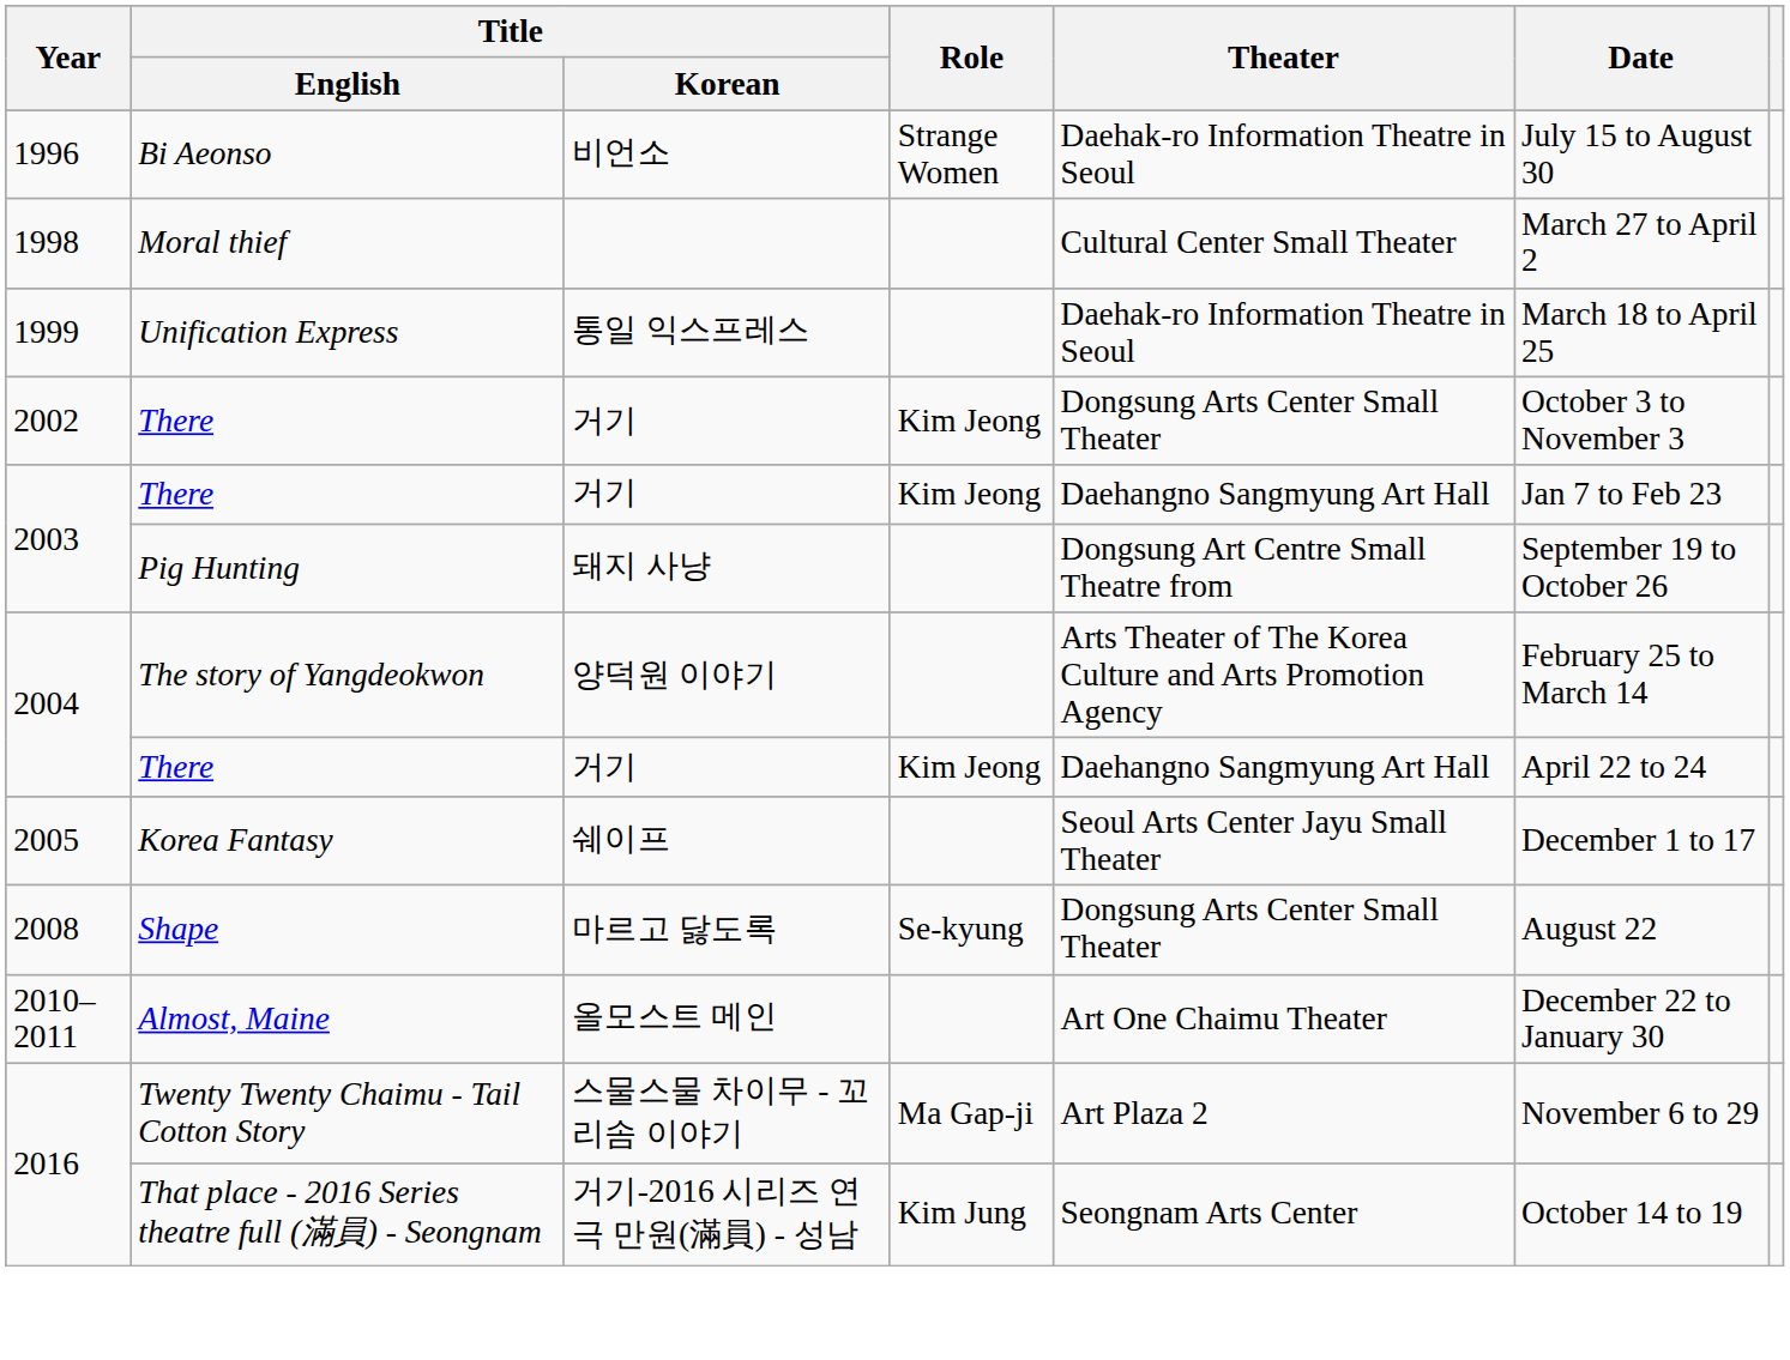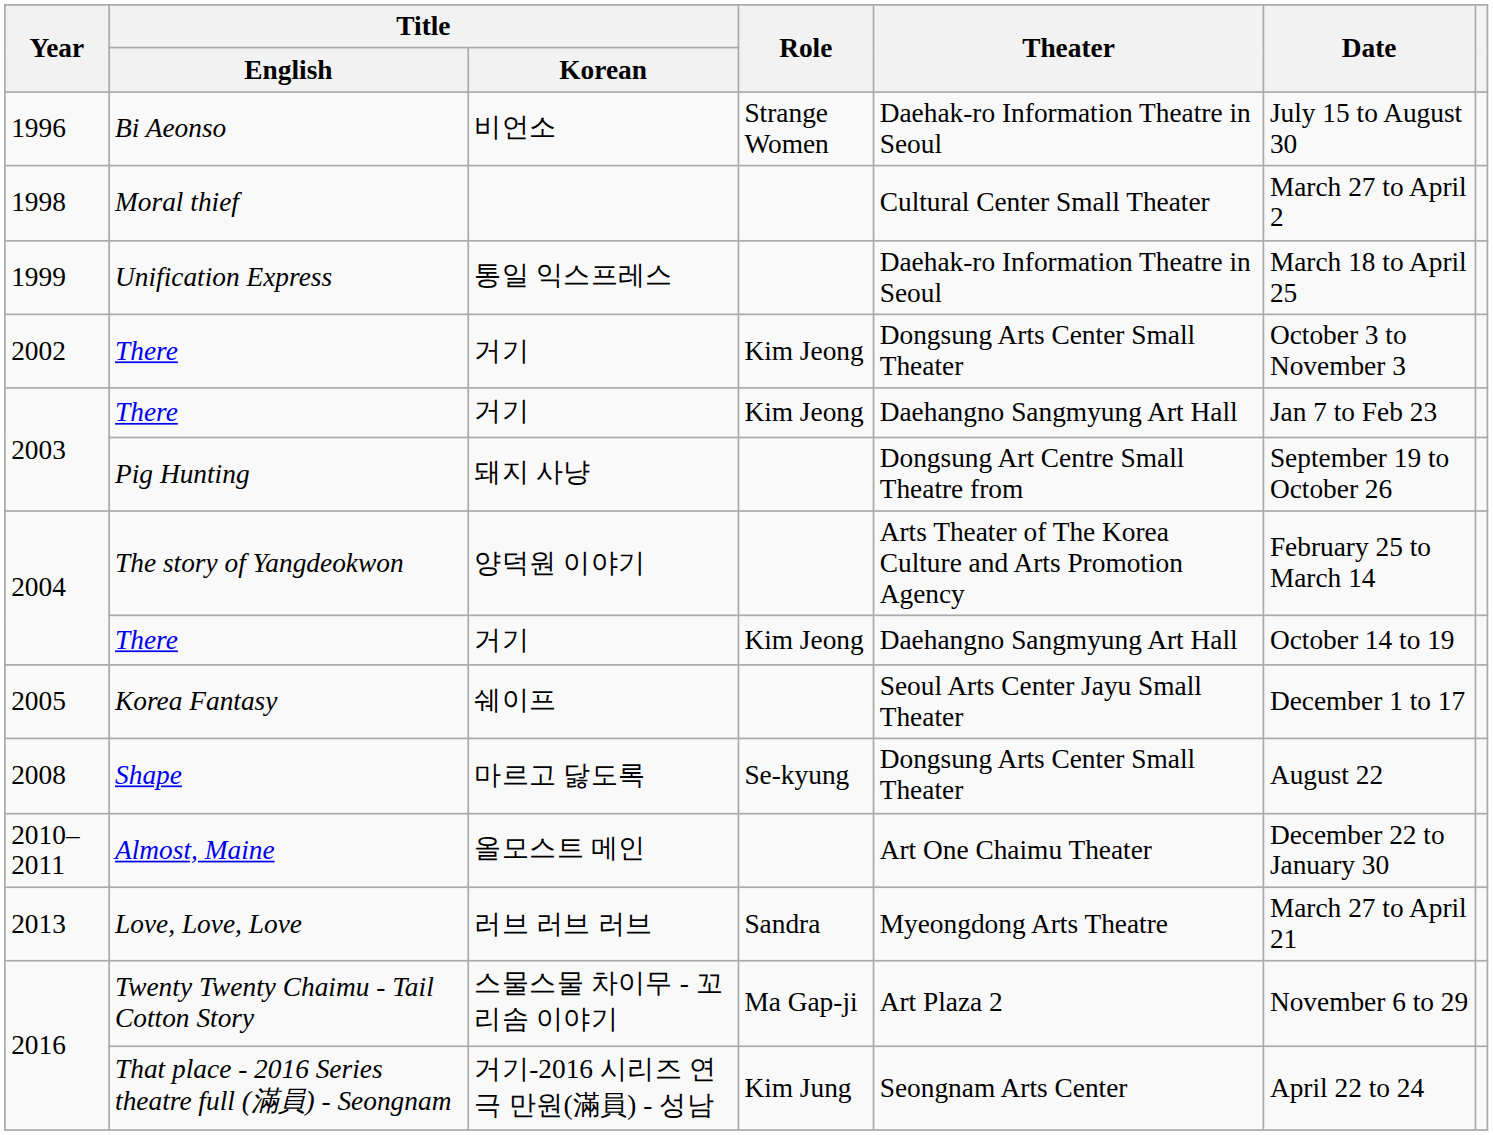 <table class="wikitable sortable plainrowheaders" style="text-align:left; font-size:100%;">
 <tr>
 <th rowspan="2" scope="col">Year</th>
 <th colspan="2" scope="col">Title</th>
 <th rowspan="2" scope="col">Role</th>
 <th rowspan="2" scope="col">Theater</th>
 <th rowspan="2" scope="col">Date</th>
 <th rowspan="2" scope="col" class="unsortable"></th>
 </tr>
 <tr>
 <th>English</th>
 <th>Korean</th>
 </tr>
 <tr>
 <td>1996</td>
 <td><em>Bi Aeonso</em></td>
 <td>비언소</td>
 <td>Strange Women</td>
 <td>Daehak-ro Information Theatre in Seoul</td>
 <td>July 15 to August 30</td>
 <td></td>
 </tr>
 <tr>
 <td>1998</td>
 <td><em>Moral thief</em></td>
 <td></td>
 <td></td>
 <td>Cultural Center Small Theater</td>
 <td>March 27 to April 2</td>
 <td></td>
 </tr>
 <tr>
 <td>1999</td>
 <td><em>Unification Express</em></td>
 <td>통일 익스프레스</td>
 <td></td>
 <td>Daehak-ro Information Theatre in Seoul</td>
 <td>March 18 to April 25</td>
 <td></td>
 </tr>
 <tr>
 <td>2002</td>
 <td><em><a href='#'>There</a></em></td>
 <td>거기</td>
 <td>Kim Jeong</td>
 <td>Dongsung Arts Center Small Theater</td>
 <td>October 3 to November 3</td>
 <td></td>
 </tr>
 <tr>
 <td rowspan="2">2003</td>
 <td><em><a href='#'>There</a></em></td>
 <td>거기</td>
 <td>Kim Jeong</td>
 <td>Daehangno Sangmyung Art Hall</td>
 <td>Jan 7 to Feb 23</td>
 <td></td>
 </tr>
 <tr>
 <td><em>Pig Hunting</em></td>
 <td>돼지 사냥</td>
 <td></td>
 <td>Dongsung Art Centre Small Theatre from</td>
 <td>September 19 to October 26</td>
 <td></td>
 </tr>
 <tr>
 <td rowspan="2">2004</td>
 <td><em>The story of Yangdeokwon</em></td>
 <td>양덕원 이야기</td>
 <td></td>
 <td>Arts Theater of The Korea Culture and Arts Promotion Agency</td>
 <td>February 25 to March 14</td>
 <td></td>
 </tr>
 <tr>
 <td><em><a href='#'>There</a></em></td>
 <td>거기</td>
 <td>Kim Jeong</td>
 <td>Daehangno Sangmyung Art Hall</td>
-<td>April 22 to 24</td>
+<td>October 14 to 19</td>
 <td></td>
 </tr>
 <tr>
 <td>2005</td>
 <td><em>Korea Fantasy</em></td>
 <td>쉐이프</td>
 <td></td>
 <td>Seoul Arts Center Jayu Small Theater</td>
 <td>December 1 to 17</td>
 <td></td>
 </tr>
 <tr>
 <td>2008</td>
 <td><em><a href='#'>Shape</a></em></td>
 <td>마르고 닳도록</td>
 <td>Se-kyung</td>
 <td>Dongsung Arts Center Small Theater</td>
 <td>August 22</td>
 <td><br></td>
 </tr>
 <tr>
 <td>2010–2011</td>
 <td><em><a href='#'>Almost, Maine</a></em></td>
 <td>올모스트 메인</td>
 <td></td>
 <td>Art One Chaimu Theater</td>
 <td>December 22 to January 30</td>
 <td></td>
 </tr>
 <tr>
+<td>2013</td>
+<td><em>Love, Love, Love</em></td>
+<td>러브 러브 러브</td>
+<td>Sandra</td>
+<td>Myeongdong Arts Theatre</td>
+<td>March 27 to April 21</td>
+<td></td>
+</tr>
+<tr>
 <td rowspan="2">2016</td>
 <td><em>Twenty Twenty Chaimu - Tail Cotton Story</em></td>
 <td>스물스물 차이무 - 꼬리솜 이야기</td>
 <td>Ma Gap-ji</td>
 <td>Art Plaza 2</td>
 <td>November 6 to 29</td>
 <td></td>
 </tr>
 <tr>
 <td><em>That place - 2016 Series theatre full (滿員) - Seongnam</em></td>
 <td>거기-2016 시리즈 연극 만원(滿員) - 성남</td>
 <td>Kim Jung</td>
 <td>Seongnam Arts Center</td>
-<td>October 14 to 19</td>
+<td>April 22 to 24</td>
 <td></td>
 </tr>
 </table>
